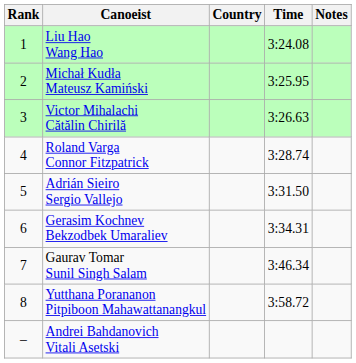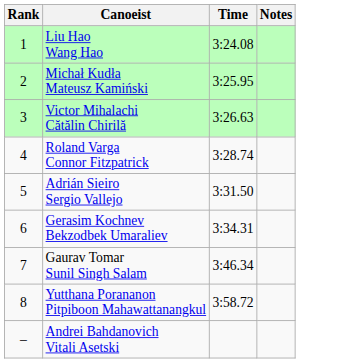 <table class="wikitable" style="text-align:center">
 <tr>
 <th>Rank</th>
 <th>Canoeist</th>
-<th>Country</th>
 <th>Time</th>
 <th>Notes</th>
 </tr>
 <tr bgcolor=bbffbb>
 <td>1</td>
 <td align="left"><a href='#'>Liu Hao</a><br><a href='#'>Wang Hao</a></td>
-<td align="left"></td>
 <td>3:24.08</td>
 <td></td>
 </tr>
 <tr bgcolor=bbffbb>
 <td>2</td>
 <td align="left"><a href='#'>Michał Kudła</a><br><a href='#'>Mateusz Kamiński</a></td>
-<td align="left"></td>
 <td>3:25.95</td>
 <td></td>
 </tr>
 <tr bgcolor=bbffbb>
 <td>3</td>
 <td align="left"><a href='#'>Victor Mihalachi</a><br><a href='#'>Cătălin Chirilă</a></td>
-<td align="left"></td>
 <td>3:26.63</td>
 <td></td>
 </tr>
 <tr>
 <td>4</td>
 <td align="left"><a href='#'>Roland Varga</a><br><a href='#'>Connor Fitzpatrick</a></td>
-<td align="left"></td>
 <td>3:28.74</td>
 <td></td>
 </tr>
 <tr>
 <td>5</td>
 <td align="left"><a href='#'>Adrián Sieiro</a><br><a href='#'>Sergio Vallejo</a></td>
-<td align="left"></td>
 <td>3:31.50</td>
 <td></td>
 </tr>
 <tr>
 <td>6</td>
 <td align="left"><a href='#'>Gerasim Kochnev</a><br><a href='#'>Bekzodbek Umaraliev</a></td>
-<td align="left"></td>
 <td>3:34.31</td>
 <td></td>
 </tr>
 <tr>
 <td>7</td>
 <td align="left">Gaurav Tomar<br><a href='#'>Sunil Singh Salam</a></td>
-<td align="left"></td>
 <td>3:46.34</td>
 <td></td>
 </tr>
 <tr>
 <td>8</td>
 <td align="left"><a href='#'>Yutthana Porananon</a><br><a href='#'>Pitpiboon Mahawattanangkul</a></td>
-<td align="left"></td>
 <td>3:58.72</td>
 <td></td>
 </tr>
 <tr>
 <td>–</td>
 <td align="left"><a href='#'>Andrei Bahdanovich</a><br><a href='#'>Vitali Asetski</a></td>
-<td align="left"></td>
 <td></td>
 <td></td>
 </tr>
 </table>
